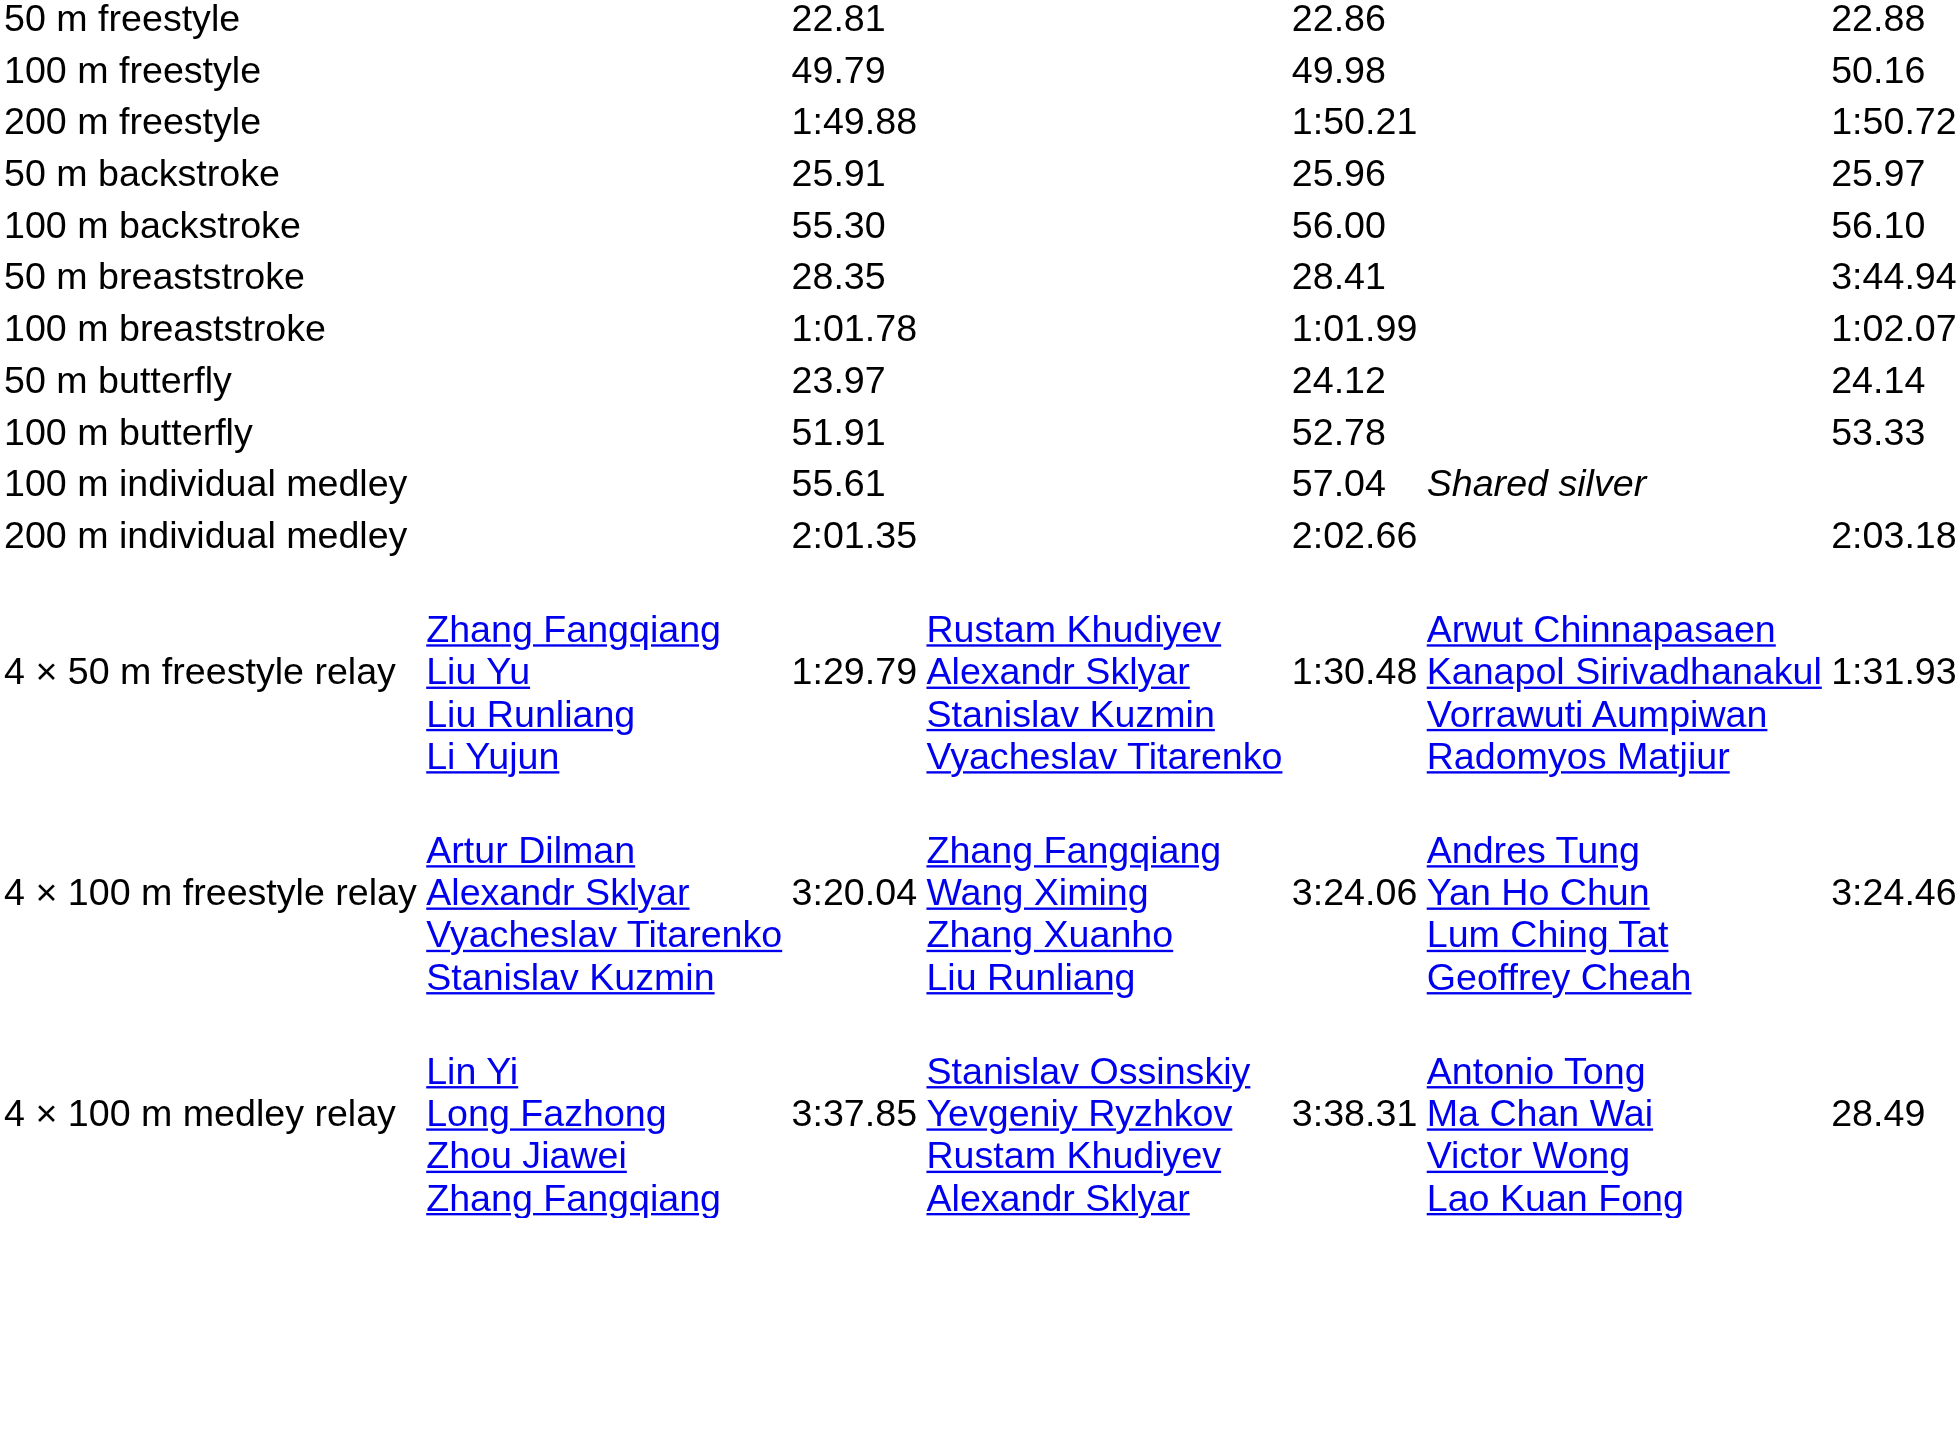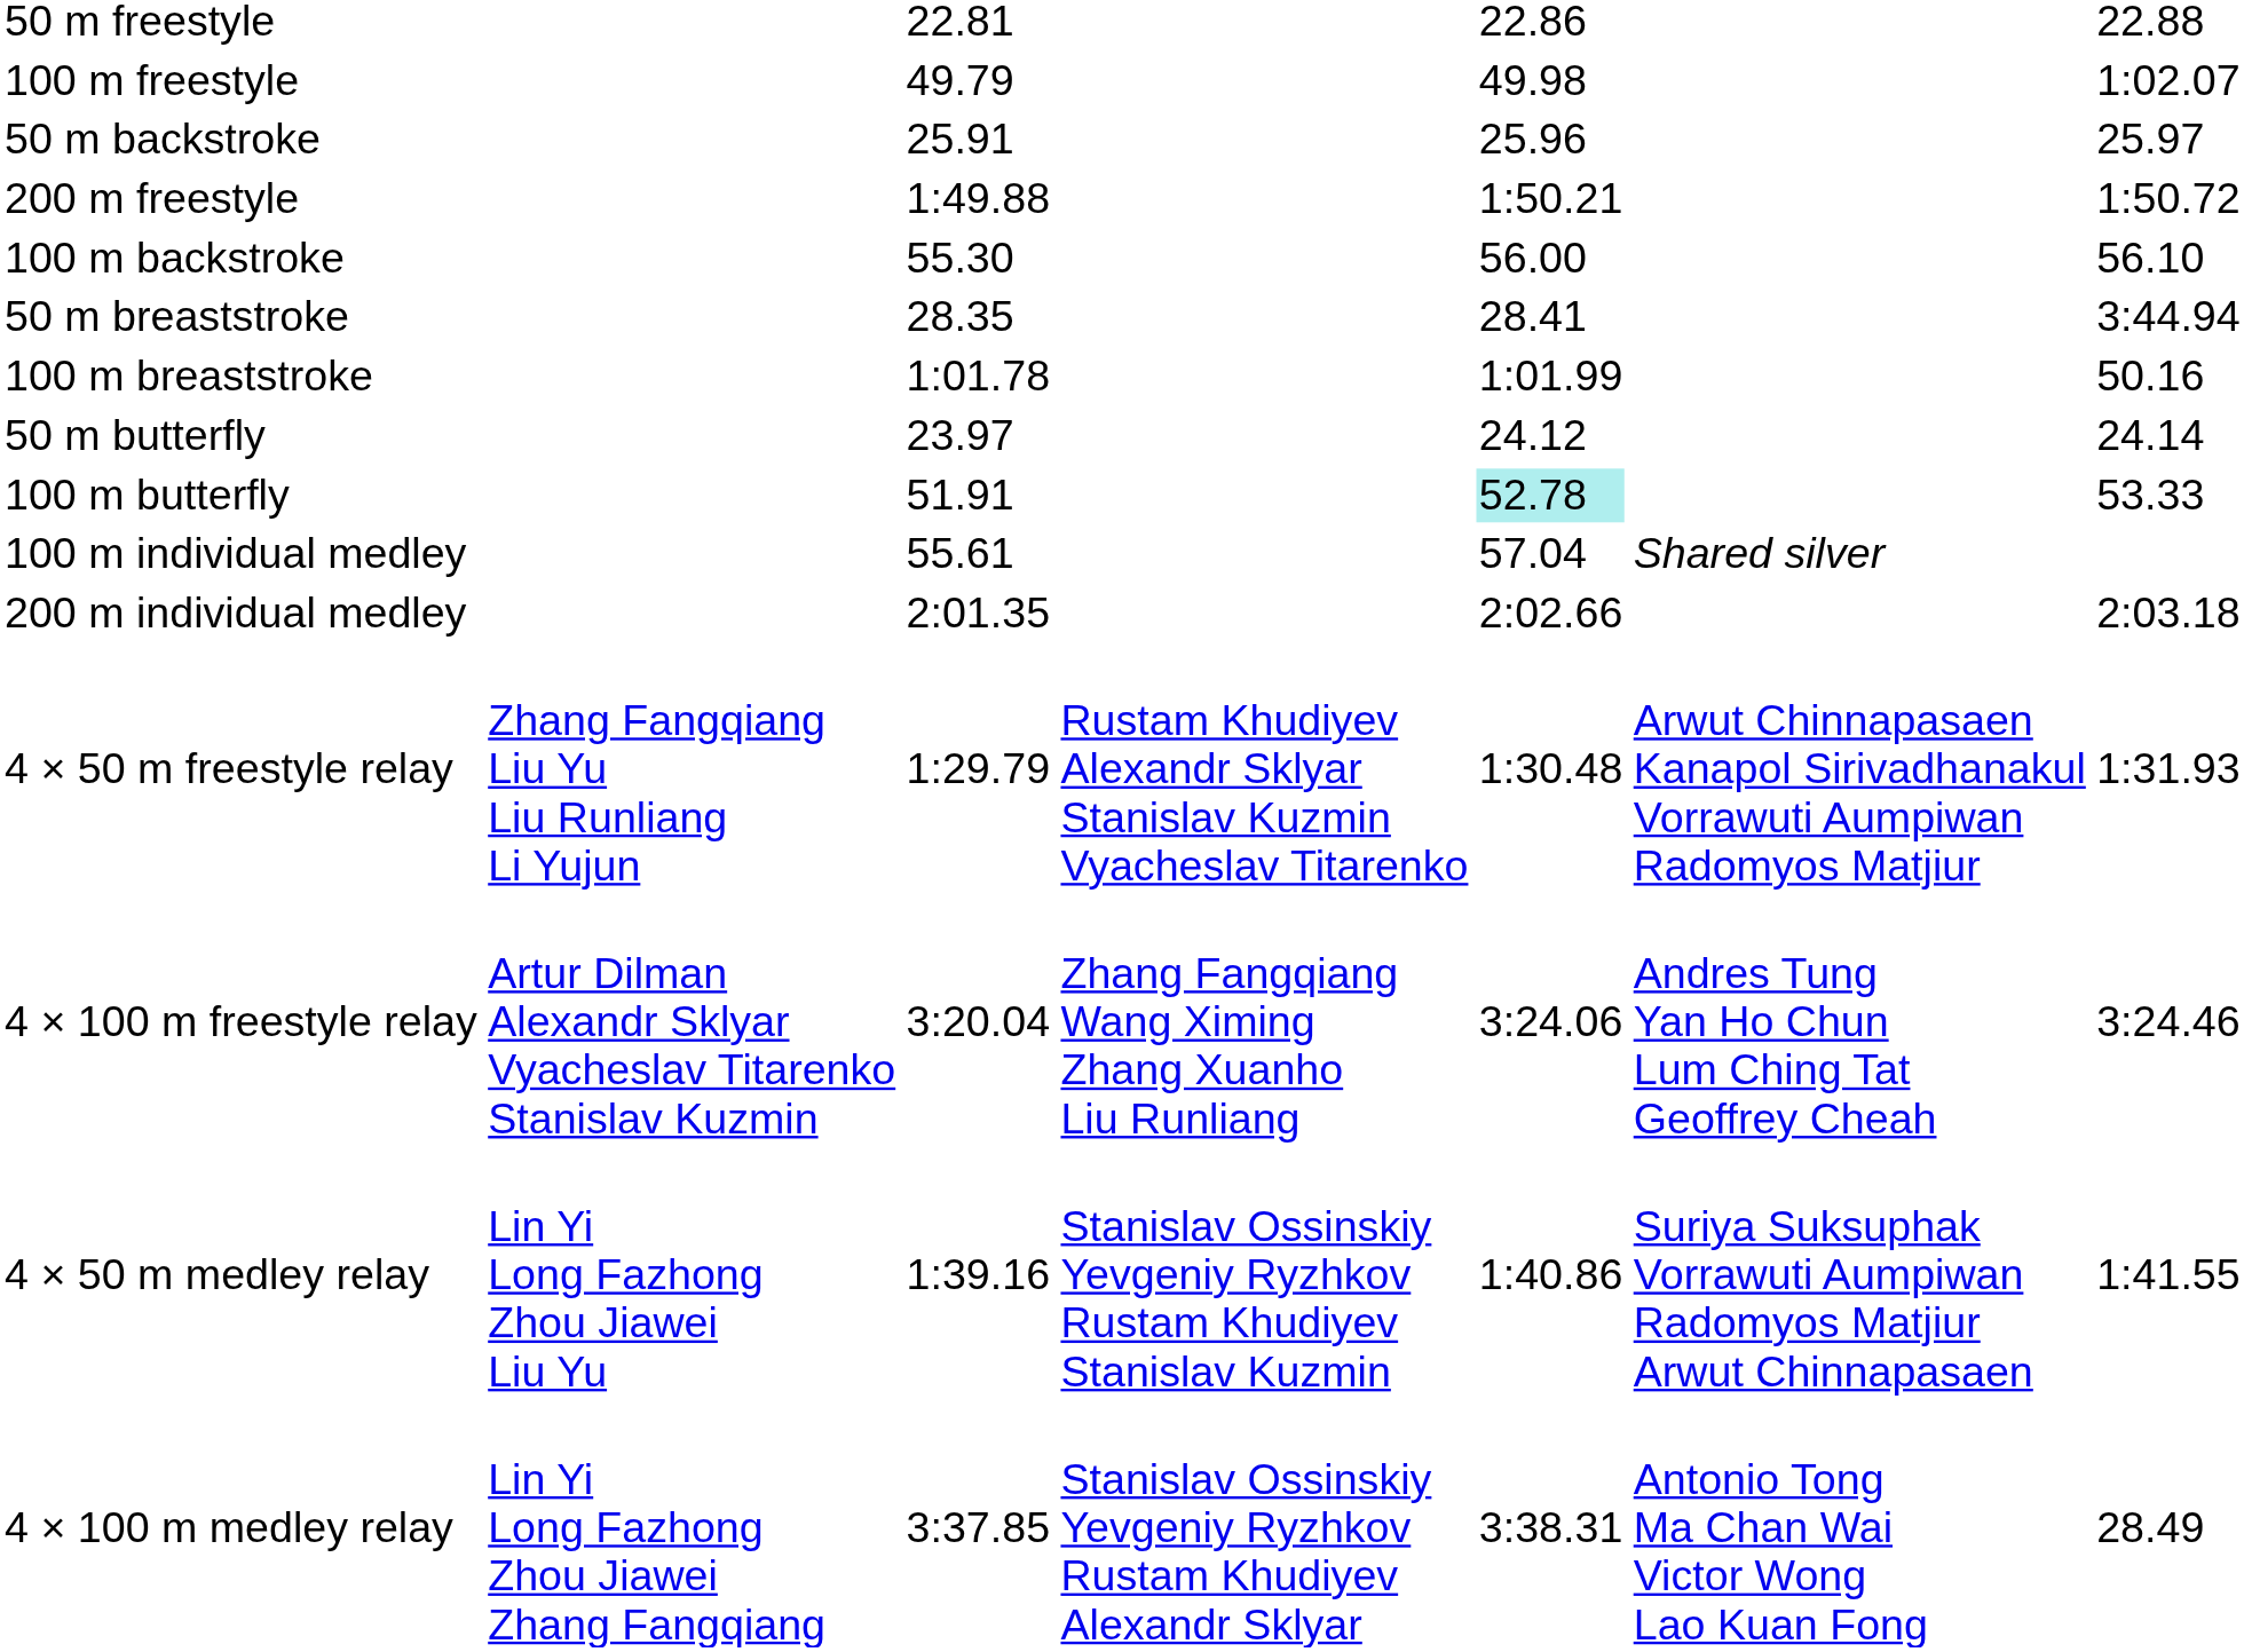 <table>
 <tr>
 <td>50 m freestyle</td>
 <td></td>
 <td>22.81</td>
 <td></td>
 <td>22.86</td>
 <td></td>
 <td>22.88</td>
 </tr>
 <tr>
 <td>100 m freestyle</td>
 <td></td>
 <td>49.79</td>
 <td></td>
 <td>49.98</td>
 <td></td>
-<td>50.16</td>
+<td>1:02.07</td>
+</tr>
+<tr>
+<td>50 m backstroke</td>
+<td></td>
+<td>25.91</td>
+<td></td>
+<td>25.96</td>
+<td></td>
+<td>25.97</td>
 </tr>
 <tr>
 <td>200 m freestyle</td>
 <td></td>
 <td>1:49.88</td>
 <td></td>
 <td>1:50.21</td>
 <td></td>
 <td>1:50.72</td>
-</tr>
-<tr>
-<td>50 m backstroke</td>
-<td></td>
-<td>25.91</td>
-<td></td>
-<td>25.96</td>
-<td></td>
-<td>25.97</td>
 </tr>
 <tr>
 <td>100 m backstroke</td>
 <td></td>
 <td>55.30</td>
 <td></td>
 <td>56.00</td>
 <td></td>
 <td>56.10</td>
 </tr>
 <tr>
 <td>50 m breaststroke</td>
 <td></td>
 <td>28.35</td>
 <td></td>
 <td>28.41</td>
 <td></td>
 <td>3:44.94</td>
 </tr>
 <tr>
 <td>100 m breaststroke</td>
 <td></td>
 <td>1:01.78</td>
 <td></td>
 <td>1:01.99</td>
 <td></td>
-<td>1:02.07</td>
+<td>50.16</td>
 </tr>
 <tr>
 <td>50 m butterfly</td>
 <td></td>
 <td>23.97<br></td>
 <td></td>
 <td>24.12</td>
 <td></td>
 <td>24.14</td>
 </tr>
 <tr>
 <td>100 m butterfly</td>
 <td></td>
 <td>51.91<br></td>
 <td></td>
-<td>52.78</td>
+<td style="background: paleturquoise;">52.78</td>
 <td></td>
 <td>53.33</td>
 </tr>
 <tr>
 <td rowspan=2>100 m individual medley</td>
 <td rowspan=2></td>
 <td rowspan=2>55.61<br></td>
 <td></td>
 <td rowspan=2>57.04</td>
 <td rowspan=2><em>Shared silver</em></td>
 <td rowspan=2></td>
 </tr>
 <tr>
 <td></td>
 </tr>
 <tr>
 <td>200 m individual medley</td>
 <td></td>
 <td>2:01.35<br></td>
 <td></td>
 <td>2:02.66</td>
 <td></td>
 <td>2:03.18</td>
 </tr>
 <tr>
 <td>4 × 50 m freestyle relay</td>
 <td><br><a href='#'>Zhang Fangqiang</a><br><a href='#'>Liu Yu</a><br><a href='#'>Liu Runliang</a><br><a href='#'>Li Yujun</a></td>
 <td>1:29.79<br></td>
 <td><br><a href='#'>Rustam Khudiyev</a><br><a href='#'>Alexandr Sklyar</a><br><a href='#'>Stanislav Kuzmin</a><br><a href='#'>Vyacheslav Titarenko</a></td>
 <td>1:30.48</td>
 <td><br><a href='#'>Arwut Chinnapasaen</a><br><a href='#'>Kanapol Sirivadhanakul</a><br><a href='#'>Vorrawuti Aumpiwan</a><br><a href='#'>Radomyos Matjiur</a></td>
 <td>1:31.93</td>
 </tr>
 <tr>
 <td>4 × 100 m freestyle relay</td>
 <td><br><a href='#'>Artur Dilman</a><br><a href='#'>Alexandr Sklyar</a><br><a href='#'>Vyacheslav Titarenko</a><br><a href='#'>Stanislav Kuzmin</a></td>
 <td>3:20.04<br></td>
 <td><br><a href='#'>Zhang Fangqiang</a><br><a href='#'>Wang Ximing</a><br><a href='#'>Zhang Xuanho</a><br><a href='#'>Liu Runliang</a></td>
 <td>3:24.06</td>
 <td><br><a href='#'>Andres Tung</a><br><a href='#'>Yan Ho Chun</a><br><a href='#'>Lum Ching Tat</a><br><a href='#'>Geoffrey Cheah</a></td>
 <td>3:24.46</td>
 </tr>
 <tr>
+<td>4 × 50 m medley relay</td>
+<td><br><a href='#'>Lin Yi</a><br><a href='#'>Long Fazhong</a><br><a href='#'>Zhou Jiawei</a><br><a href='#'>Liu Yu</a></td>
+<td>1:39.16</td>
+<td><br><a href='#'>Stanislav Ossinskiy</a><br><a href='#'>Yevgeniy Ryzhkov</a><br><a href='#'>Rustam Khudiyev</a><br><a href='#'>Stanislav Kuzmin</a></td>
+<td>1:40.86</td>
+<td><br><a href='#'>Suriya Suksuphak</a><br><a href='#'>Vorrawuti Aumpiwan</a><br><a href='#'>Radomyos Matjiur</a><br><a href='#'>Arwut Chinnapasaen</a></td>
+<td>1:41.55</td>
+</tr>
+<tr>
 <td>4 × 100 m medley relay</td>
 <td><br><a href='#'>Lin Yi</a><br><a href='#'>Long Fazhong</a><br><a href='#'>Zhou Jiawei</a><br><a href='#'>Zhang Fangqiang</a></td>
 <td>3:37.85</td>
 <td><br><a href='#'>Stanislav Ossinskiy</a><br><a href='#'>Yevgeniy Ryzhkov</a><br><a href='#'>Rustam Khudiyev</a><br><a href='#'>Alexandr Sklyar</a></td>
 <td>3:38.31</td>
 <td><br><a href='#'>Antonio Tong</a><br><a href='#'>Ma Chan Wai</a><br><a href='#'>Victor Wong</a><br><a href='#'>Lao Kuan Fong</a></td>
 <td>28.49</td>
 </tr>
 </table>
